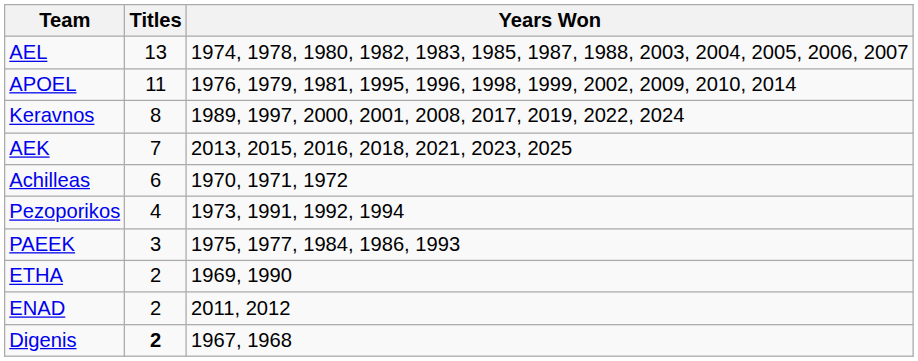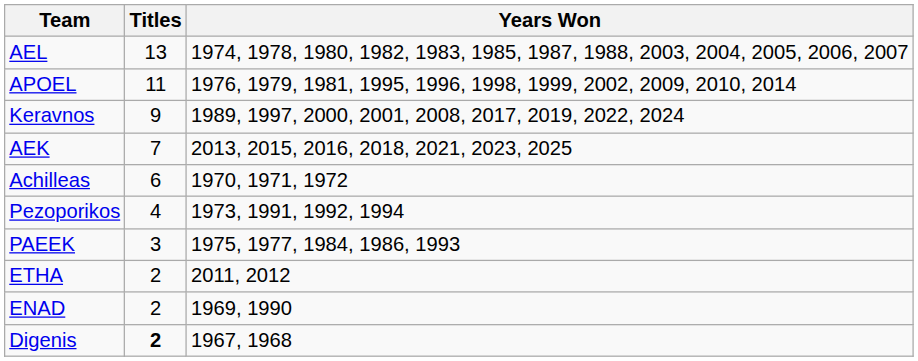 <table class="wikitable">
 <tr>
 <th>Team</th>
 <th>Titles</th>
 <th>Years Won</th>
 </tr>
 <tr>
 <td><a href='#'>AEL</a></td>
 <td align=center>13</td>
 <td>1974, 1978, 1980, 1982, 1983, 1985, 1987, 1988, 2003, 2004, 2005, 2006, 2007</td>
 </tr>
 <tr>
 <td><a href='#'>APOEL</a></td>
 <td align=center>11</td>
 <td>1976, 1979, 1981, 1995, 1996, 1998, 1999, 2002, 2009, 2010, 2014</td>
 </tr>
 <tr>
 <td><a href='#'>Keravnos</a></td>
-<td align=center>8</td>
+<td align=center>9</td>
 <td>1989, 1997, 2000, 2001, 2008, 2017, 2019, 2022, 2024</td>
 </tr>
 <tr>
 <td><a href='#'>AEK</a></td>
 <td align=center>7</td>
 <td>2013, 2015, 2016, 2018, 2021, 2023, 2025</td>
 </tr>
 <tr>
 <td><a href='#'>Achilleas</a></td>
 <td align=center>6</td>
 <td>1970, 1971, 1972</td>
 </tr>
 <tr>
 <td><a href='#'>Pezoporikos</a></td>
 <td align=center>4</td>
 <td>1973, 1991, 1992, 1994</td>
 </tr>
 <tr>
 <td><a href='#'>PAEEK</a></td>
 <td align=center>3</td>
 <td>1975, 1977, 1984, 1986, 1993</td>
 </tr>
 <tr>
 <td><a href='#'>ETHA</a></td>
 <td align=center>2</td>
-<td>1969, 1990</td>
+<td>2011, 2012</td>
 </tr>
 <tr>
 <td><a href='#'>ENAD</a></td>
 <td align=center>2</td>
-<td>2011, 2012</td>
+<td>1969, 1990</td>
 </tr>
 <tr>
 <td><a href='#'>Digenis</a></td>
 <td align=center><strong>2</strong></td>
 <td>1967, 1968</td>
 </tr>
 </table>
